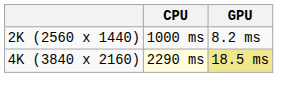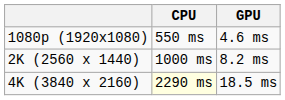 <table class="wikitable">
 <tr>
 <th></th>
 <th>CPU</th>
 <th>GPU</th>
+</tr>
+<tr>
+<td>1080p (1920x1080)</td>
+<td>550 ms</td>
+<td>4.6 ms</td>
 </tr>
 <tr>
 <td>2K (2560 x 1440)</td>
 <td>1000 ms</td>
 <td>8.2 ms</td>
 </tr>
 <tr>
 <td>4K (3840 x 2160)</td>
 <td style="background: lightyellow;">2290 ms</td>
-<td style="background: khaki;">18.5 ms</td>
+<td>18.5 ms</td>
 </tr>
 </table>
